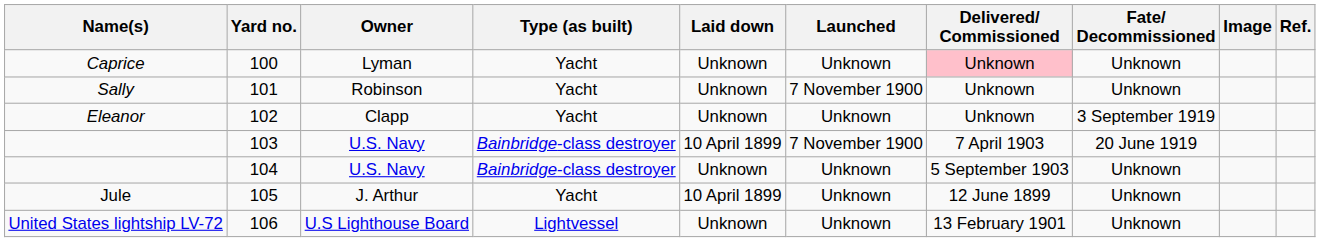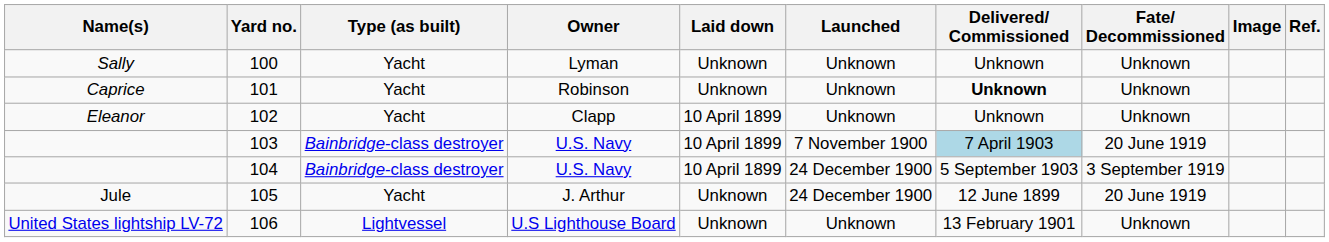 <table class="wikitable sortable" style="text-align:left;">
 <tr>
 <th>Name(s)</th>
 <th>Yard no.</th>
+<th>Type (as built)</th>
 <th>Owner</th>
-<th>Type (as built)</th>
 <th>Laid down</th>
 <th>Launched</th>
 <th>Delivered/<br>Commissioned</th>
 <th>Fate/<br>Decommissioned</th>
 <th>Image</th>
 <th>Ref.</th>
 </tr>
 <tr>
-<td align="center"><em>Caprice</em></td>
+<td align="center"><em>Sally</em></td>
 <td align="center">100</td>
+<td align="center">Yacht</td>
 <td align="center">Lyman</td>
-<td align="center">Yacht</td>
 <td align="center">Unknown</td>
 <td align="center">Unknown</td>
-<td align="center" style="background: pink;">Unknown</td>
+<td align="center">Unknown</td>
 <td align="center">Unknown</td>
 <td align="center"></td>
 <td align="center"></td>
 </tr>
 <tr>
-<td align="center"><em>Sally</em></td>
+<td align="center"><em>Caprice</em></td>
 <td align="center">101</td>
+<td align="center">Yacht</td>
 <td align="center">Robinson</td>
-<td align="center">Yacht</td>
 <td align="center">Unknown</td>
-<td align="center">7 November 1900</td>
 <td align="center">Unknown</td>
+<td align="center"><strong>Unknown</strong></td>
 <td align="center">Unknown</td>
 <td align="center"></td>
 <td align="center"></td>
 </tr>
 <tr>
 <td align="center"><em>Eleanor</em></td>
 <td align="center">102</td>
+<td align="center">Yacht</td>
 <td align="center">Clapp</td>
-<td align="center">Yacht</td>
+<td align="center">10 April 1899</td>
 <td align="center">Unknown</td>
 <td align="center">Unknown</td>
 <td align="center">Unknown</td>
-<td align="center">3 September 1919</td>
 <td align="center"></td>
 <td align="center"></td>
 </tr>
 <tr>
 <td align="center"></td>
 <td align="center">103</td>
+<td align="center"><a href='#'><em>Bainbridge</em>-class destroyer</a></td>
 <td align="center"><a href='#'>U.S. Navy</a></td>
-<td align="center"><a href='#'><em>Bainbridge</em>-class destroyer</a></td>
 <td align="center">10 April 1899</td>
 <td align="center">7 November 1900</td>
-<td align="center">7 April 1903</td>
+<td align="center" style="background: lightblue;">7 April 1903</td>
 <td align="center">20 June 1919</td>
 <td align="center"></td>
 <td align="center"></td>
 </tr>
 <tr>
 <td align="center"></td>
 <td align="center">104</td>
+<td align="center"><a href='#'><em>Bainbridge</em>-class destroyer</a></td>
 <td align="center"><a href='#'>U.S. Navy</a></td>
-<td align="center"><a href='#'><em>Bainbridge</em>-class destroyer</a></td>
-<td align="center">Unknown</td>
-<td align="center">Unknown</td>
+<td align="center">10 April 1899</td>
+<td align="center">24 December 1900</td>
 <td align="center">5 September 1903</td>
-<td align="center">Unknown</td>
+<td align="center">3 September 1919</td>
 <td align="center"></td>
 <td align="center"></td>
 </tr>
 <tr>
 <td align="center">Jule</td>
 <td align="center">105</td>
+<td align="center">Yacht</td>
 <td align="center">J. Arthur</td>
-<td align="center">Yacht</td>
-<td align="center">10 April 1899</td>
 <td align="center">Unknown</td>
+<td align="center">24 December 1900</td>
 <td align="center">12 June 1899</td>
-<td align="center">Unknown</td>
+<td align="center">20 June 1919</td>
 <td align="center"></td>
 <td align="center"></td>
 </tr>
 <tr>
 <td align="center"><a href='#'>United States lightship LV-72</a></td>
 <td align="center">106</td>
+<td align="center"><a href='#'>Lightvessel</a></td>
 <td align="center"><a href='#'>U.S Lighthouse Board</a></td>
-<td align="center"><a href='#'>Lightvessel</a></td>
 <td align="center">Unknown</td>
 <td align="center">Unknown</td>
 <td align="center">13 February 1901</td>
 <td align="center">Unknown</td>
 <td align="center"></td>
 <td align="center"></td>
 </tr>
 </table>
